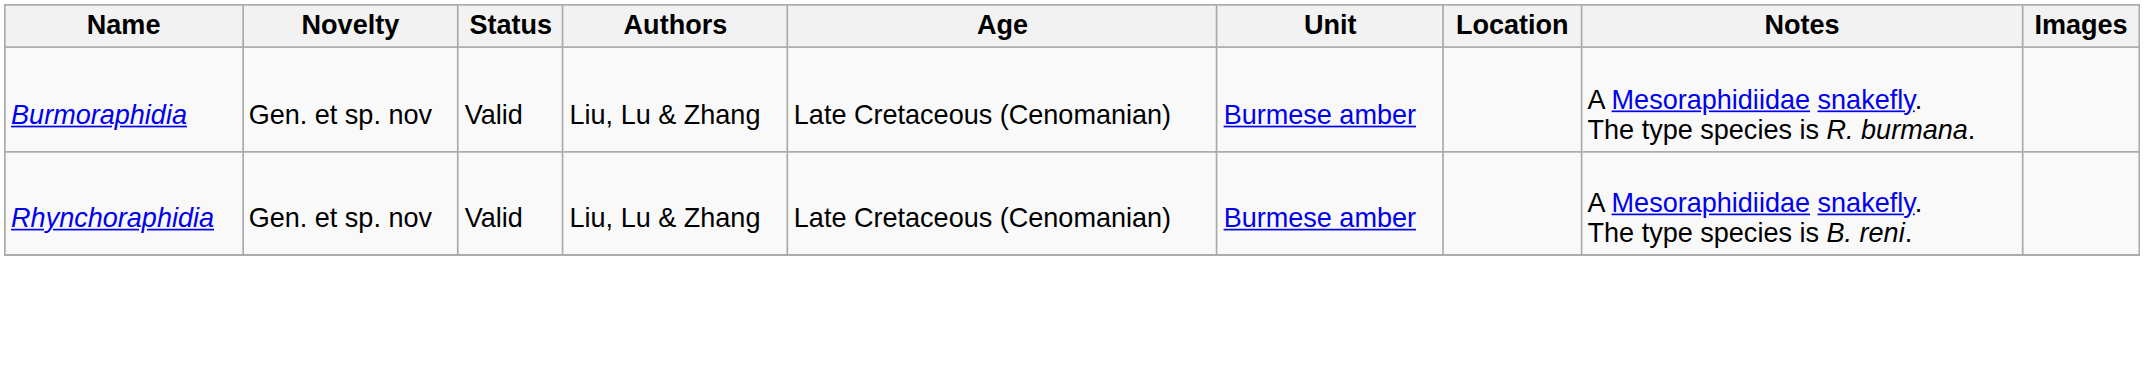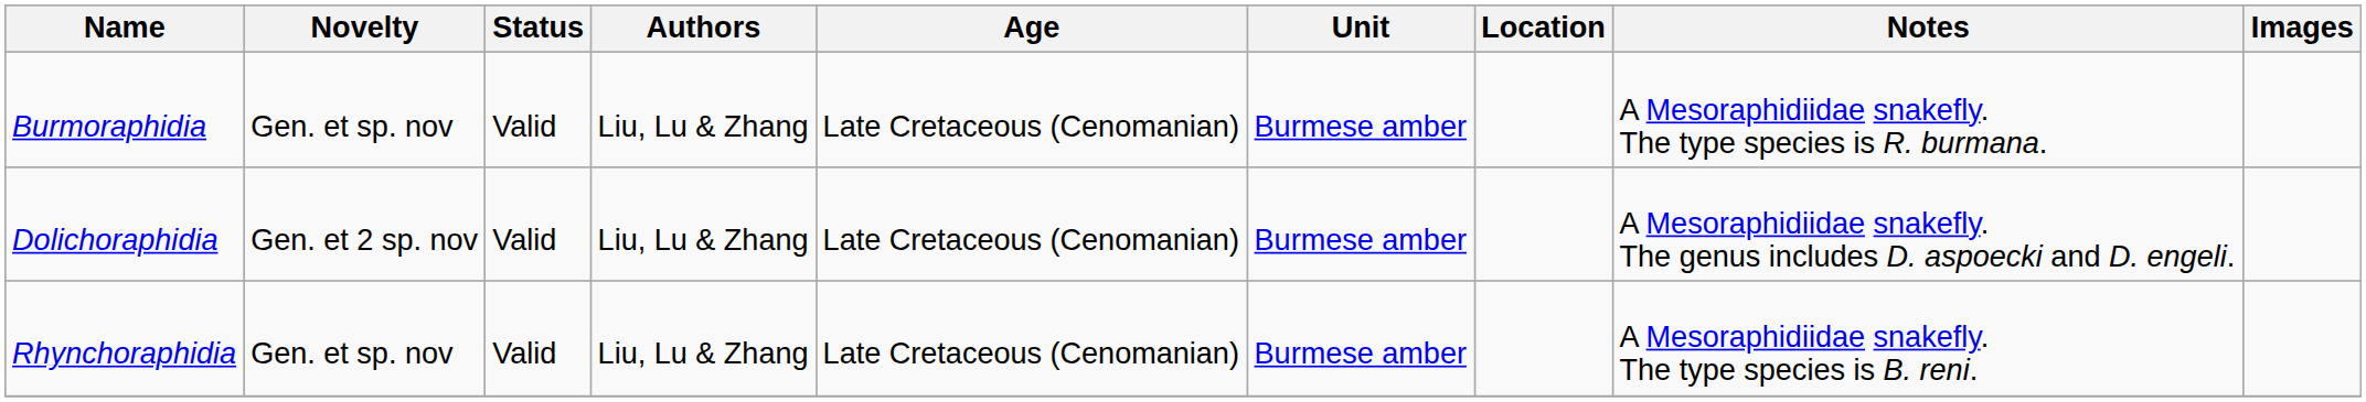 <table class="wikitable sortable" align="center" width="100%">
 <tr>
 <th>Name</th>
 <th>Novelty</th>
 <th>Status</th>
 <th>Authors</th>
 <th>Age</th>
 <th>Unit</th>
 <th>Location</th>
 <th>Notes</th>
 <th>Images</th>
 </tr>
 <tr>
 <td><br><em><a href='#'>Burmoraphidia</a></em></td>
 <td><br>Gen. et sp. nov</td>
 <td><br>Valid</td>
 <td><br>Liu, Lu & Zhang</td>
 <td><br>Late Cretaceous (Cenomanian)</td>
 <td><br><a href='#'>Burmese amber</a></td>
 <td><br></td>
 <td><br>A <a href='#'>Mesoraphidiidae</a> <a href='#'>snakefly</a>.<br> The type species is <em>R. burmana</em>.</td>
 <td><br></td>
 </tr>
 <tr>
+<td><br><em><a href='#'>Dolichoraphidia</a></em></td>
+<td><br>Gen. et 2 sp. nov</td>
+<td><br>Valid</td>
+<td><br>Liu, Lu & Zhang</td>
+<td><br>Late Cretaceous (Cenomanian)</td>
+<td><br><a href='#'>Burmese amber</a></td>
+<td><br></td>
+<td><br>A <a href='#'>Mesoraphidiidae</a> <a href='#'>snakefly</a>.<br> The genus includes <em>D. aspoecki</em> and <em>D. engeli</em>.</td>
+<td><br></td>
+</tr>
+<tr>
 <td><br><em><a href='#'>Rhynchoraphidia</a></em></td>
 <td><br>Gen. et sp. nov</td>
 <td><br>Valid</td>
 <td><br>Liu, Lu & Zhang</td>
 <td><br>Late Cretaceous (Cenomanian)</td>
 <td><br><a href='#'>Burmese amber</a></td>
 <td><br></td>
 <td><br>A <a href='#'>Mesoraphidiidae</a> <a href='#'>snakefly</a>.<br> The type species is <em>B. reni</em>.</td>
 <td><br></td>
 </tr>
 <tr>
 </tr>
 </table>
